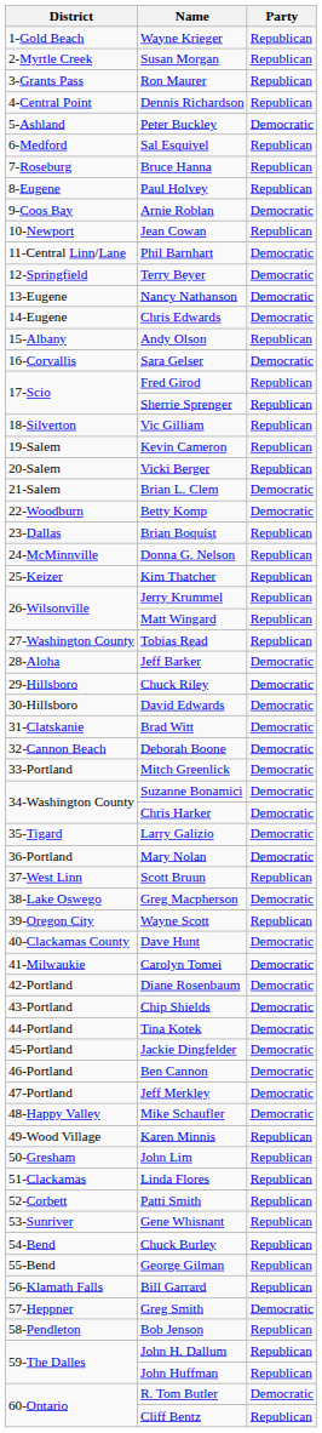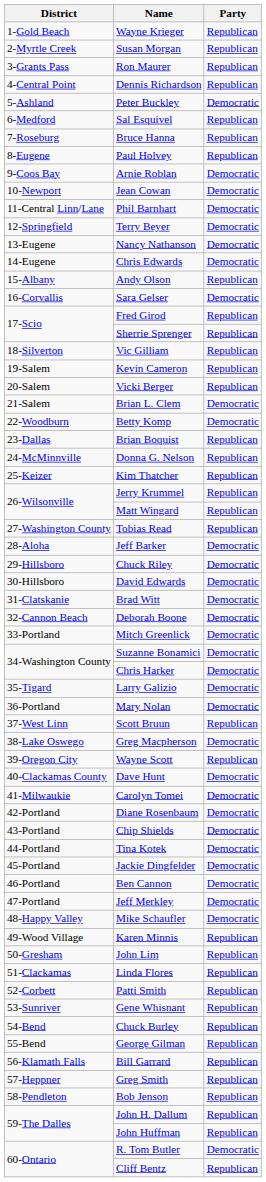 <table class="wikitable">
 <tr>
 <th>District</th>
 <th>Name</th>
 <th>Party</th>
 </tr>
 <tr>
 <td>1-<a href='#'>Gold Beach</a></td>
 <td><a href='#'>Wayne Krieger</a></td>
 <td><a href='#'>Republican</a></td>
 </tr>
 <tr>
 <td>2-<a href='#'>Myrtle Creek</a></td>
 <td><a href='#'>Susan Morgan</a></td>
 <td><a href='#'>Republican</a></td>
 </tr>
 <tr>
 <td>3-<a href='#'>Grants Pass</a></td>
 <td><a href='#'>Ron Maurer</a></td>
 <td><a href='#'>Republican</a></td>
 </tr>
 <tr>
 <td>4-<a href='#'>Central Point</a></td>
 <td><a href='#'>Dennis Richardson</a></td>
 <td><a href='#'>Republican</a></td>
 </tr>
 <tr>
 <td>5-<a href='#'>Ashland</a></td>
 <td><a href='#'>Peter Buckley</a></td>
 <td><a href='#'>Democratic</a></td>
 </tr>
 <tr>
 <td>6-<a href='#'>Medford</a></td>
 <td><a href='#'>Sal Esquivel</a></td>
 <td><a href='#'>Republican</a></td>
 </tr>
 <tr>
 <td>7-<a href='#'>Roseburg</a></td>
 <td><a href='#'>Bruce Hanna</a></td>
 <td><a href='#'>Republican</a></td>
 </tr>
 <tr>
 <td>8-<a href='#'>Eugene</a></td>
 <td><a href='#'>Paul Holvey</a></td>
 <td><a href='#'>Republican</a></td>
 </tr>
 <tr>
 <td>9-<a href='#'>Coos Bay</a></td>
 <td><a href='#'>Arnie Roblan</a></td>
 <td><a href='#'>Democratic</a></td>
 </tr>
 <tr>
 <td>10-<a href='#'>Newport</a></td>
 <td><a href='#'>Jean Cowan</a></td>
-<td><a href='#'>Republican</a></td>
+<td><a href='#'>Democratic</a></td>
 </tr>
 <tr>
 <td>11-Central <a href='#'>Linn</a>/<a href='#'>Lane</a></td>
 <td><a href='#'>Phil Barnhart</a></td>
 <td><a href='#'>Democratic</a></td>
 </tr>
 <tr>
 <td>12-<a href='#'>Springfield</a></td>
 <td><a href='#'>Terry Beyer</a></td>
 <td><a href='#'>Democratic</a></td>
 </tr>
 <tr>
 <td>13-Eugene</td>
 <td><a href='#'>Nancy Nathanson</a></td>
 <td><a href='#'>Democratic</a></td>
 </tr>
 <tr>
 <td>14-Eugene</td>
 <td><a href='#'>Chris Edwards</a></td>
 <td><a href='#'>Democratic</a></td>
 </tr>
 <tr>
 <td>15-<a href='#'>Albany</a></td>
 <td><a href='#'>Andy Olson</a></td>
 <td><a href='#'>Republican</a></td>
 </tr>
 <tr>
 <td>16-<a href='#'>Corvallis</a></td>
 <td><a href='#'>Sara Gelser</a></td>
 <td><a href='#'>Democratic</a></td>
 </tr>
 <tr>
 <td rowspan=2>17-<a href='#'>Scio</a></td>
 <td><a href='#'>Fred Girod</a></td>
 <td><a href='#'>Republican</a></td>
 </tr>
 <tr>
 <td><a href='#'>Sherrie Sprenger</a></td>
 <td><a href='#'>Republican</a></td>
 </tr>
 <tr>
 <td>18-<a href='#'>Silverton</a></td>
 <td><a href='#'>Vic Gilliam</a></td>
 <td><a href='#'>Republican</a></td>
 </tr>
 <tr>
 <td>19-Salem</td>
 <td><a href='#'>Kevin Cameron</a></td>
 <td><a href='#'>Republican</a></td>
 </tr>
 <tr>
 <td>20-Salem</td>
 <td><a href='#'>Vicki Berger</a></td>
 <td><a href='#'>Republican</a></td>
 </tr>
 <tr>
 <td>21-Salem</td>
 <td><a href='#'>Brian L. Clem</a></td>
 <td><a href='#'>Democratic</a></td>
 </tr>
 <tr>
 <td>22-<a href='#'>Woodburn</a></td>
 <td><a href='#'>Betty Komp</a></td>
 <td><a href='#'>Democratic</a></td>
 </tr>
 <tr>
 <td>23-<a href='#'>Dallas</a></td>
 <td><a href='#'>Brian Boquist</a></td>
 <td><a href='#'>Republican</a></td>
 </tr>
 <tr>
 <td>24-<a href='#'>McMinnville</a></td>
 <td><a href='#'>Donna G. Nelson</a></td>
 <td><a href='#'>Republican</a></td>
 </tr>
 <tr>
 <td>25-<a href='#'>Keizer</a></td>
 <td><a href='#'>Kim Thatcher</a></td>
 <td><a href='#'>Republican</a></td>
 </tr>
 <tr>
 <td rowspan=2>26-<a href='#'>Wilsonville</a></td>
 <td><a href='#'>Jerry Krummel</a></td>
 <td><a href='#'>Republican</a></td>
 </tr>
 <tr>
 <td><a href='#'>Matt Wingard</a></td>
 <td><a href='#'>Republican</a></td>
 </tr>
 <tr>
 <td>27-<a href='#'>Washington County</a></td>
 <td><a href='#'>Tobias Read</a></td>
 <td><a href='#'>Republican</a></td>
 </tr>
 <tr>
 <td>28-<a href='#'>Aloha</a></td>
 <td><a href='#'>Jeff Barker</a></td>
 <td><a href='#'>Democratic</a></td>
 </tr>
 <tr>
 <td>29-<a href='#'>Hillsboro</a></td>
 <td><a href='#'>Chuck Riley</a></td>
 <td><a href='#'>Democratic</a></td>
 </tr>
 <tr>
 <td>30-Hillsboro</td>
 <td><a href='#'>David Edwards</a></td>
 <td><a href='#'>Democratic</a></td>
 </tr>
 <tr>
 <td>31-<a href='#'>Clatskanie</a></td>
 <td><a href='#'>Brad Witt</a></td>
 <td><a href='#'>Democratic</a></td>
 </tr>
 <tr>
 <td>32-<a href='#'>Cannon Beach</a></td>
 <td><a href='#'>Deborah Boone</a></td>
 <td><a href='#'>Democratic</a></td>
 </tr>
 <tr>
 <td>33-Portland</td>
 <td><a href='#'>Mitch Greenlick</a></td>
 <td><a href='#'>Democratic</a></td>
 </tr>
 <tr>
 <td rowspan=2>34-Washington County</td>
 <td><a href='#'>Suzanne Bonamici</a></td>
 <td><a href='#'>Democratic</a></td>
 </tr>
 <tr>
 <td><a href='#'>Chris Harker</a></td>
 <td><a href='#'>Democratic</a></td>
 </tr>
 <tr>
 <td>35-<a href='#'>Tigard</a></td>
 <td><a href='#'>Larry Galizio</a></td>
 <td><a href='#'>Democratic</a></td>
 </tr>
 <tr>
 <td>36-Portland</td>
 <td><a href='#'>Mary Nolan</a></td>
 <td><a href='#'>Democratic</a></td>
 </tr>
 <tr>
 <td>37-<a href='#'>West Linn</a></td>
 <td><a href='#'>Scott Bruun</a></td>
 <td><a href='#'>Republican</a></td>
 </tr>
 <tr>
 <td>38-<a href='#'>Lake Oswego</a></td>
 <td><a href='#'>Greg Macpherson</a></td>
 <td><a href='#'>Democratic</a></td>
 </tr>
 <tr>
 <td>39-<a href='#'>Oregon City</a></td>
 <td><a href='#'>Wayne Scott</a></td>
 <td><a href='#'>Republican</a></td>
 </tr>
 <tr>
 <td>40-<a href='#'>Clackamas County</a></td>
 <td><a href='#'>Dave Hunt</a></td>
 <td><a href='#'>Democratic</a></td>
 </tr>
 <tr>
 <td>41-<a href='#'>Milwaukie</a></td>
 <td><a href='#'>Carolyn Tomei</a></td>
 <td><a href='#'>Democratic</a></td>
 </tr>
 <tr>
 <td>42-Portland</td>
 <td><a href='#'>Diane Rosenbaum</a></td>
 <td><a href='#'>Democratic</a></td>
 </tr>
 <tr>
 <td>43-Portland</td>
 <td><a href='#'>Chip Shields</a></td>
 <td><a href='#'>Democratic</a></td>
 </tr>
 <tr>
 <td>44-Portland</td>
 <td><a href='#'>Tina Kotek</a></td>
 <td><a href='#'>Democratic</a></td>
 </tr>
 <tr>
 <td>45-Portland</td>
 <td><a href='#'>Jackie Dingfelder</a></td>
 <td><a href='#'>Democratic</a></td>
 </tr>
 <tr>
 <td>46-Portland</td>
 <td><a href='#'>Ben Cannon</a></td>
 <td><a href='#'>Democratic</a></td>
 </tr>
 <tr>
 <td>47-Portland</td>
 <td><a href='#'>Jeff Merkley</a></td>
 <td><a href='#'>Democratic</a></td>
 </tr>
 <tr>
 <td>48-<a href='#'>Happy Valley</a></td>
 <td><a href='#'>Mike Schaufler</a></td>
 <td><a href='#'>Democratic</a></td>
 </tr>
 <tr>
 <td>49-Wood Village</td>
 <td><a href='#'>Karen Minnis</a></td>
 <td><a href='#'>Republican</a></td>
 </tr>
 <tr>
 <td>50-<a href='#'>Gresham</a></td>
 <td><a href='#'>John Lim</a></td>
 <td><a href='#'>Republican</a></td>
 </tr>
 <tr>
 <td>51-<a href='#'>Clackamas</a></td>
 <td><a href='#'>Linda Flores</a></td>
 <td><a href='#'>Republican</a></td>
 </tr>
 <tr>
 <td>52-<a href='#'>Corbett</a></td>
 <td><a href='#'>Patti Smith</a></td>
 <td><a href='#'>Republican</a></td>
 </tr>
 <tr>
 <td>53-<a href='#'>Sunriver</a></td>
 <td><a href='#'>Gene Whisnant</a></td>
 <td><a href='#'>Republican</a></td>
 </tr>
 <tr>
 <td>54-<a href='#'>Bend</a></td>
 <td><a href='#'>Chuck Burley</a></td>
 <td><a href='#'>Republican</a></td>
 </tr>
 <tr>
 <td>55-Bend</td>
 <td><a href='#'>George Gilman</a></td>
 <td><a href='#'>Republican</a></td>
 </tr>
 <tr>
 <td>56-<a href='#'>Klamath Falls</a></td>
 <td><a href='#'>Bill Garrard</a></td>
 <td><a href='#'>Republican</a></td>
 </tr>
 <tr>
 <td>57-<a href='#'>Heppner</a></td>
 <td><a href='#'>Greg Smith</a></td>
-<td><a href='#'>Democratic</a></td>
+<td><a href='#'>Republican</a></td>
 </tr>
 <tr>
 <td>58-<a href='#'>Pendleton</a></td>
 <td><a href='#'>Bob Jenson</a></td>
 <td><a href='#'>Republican</a></td>
 </tr>
 <tr>
 <td rowspan=2>59-<a href='#'>The Dalles</a></td>
 <td><a href='#'>John H. Dallum</a></td>
 <td><a href='#'>Republican</a></td>
 </tr>
 <tr>
 <td><a href='#'>John Huffman</a></td>
 <td><a href='#'>Republican</a></td>
 </tr>
 <tr>
 <td rowspan=2>60-<a href='#'>Ontario</a></td>
 <td><a href='#'>R. Tom Butler</a></td>
 <td><a href='#'>Democratic</a></td>
 </tr>
 <tr>
 <td><a href='#'>Cliff Bentz</a></td>
 <td><a href='#'>Republican</a></td>
 </tr>
 </table>
